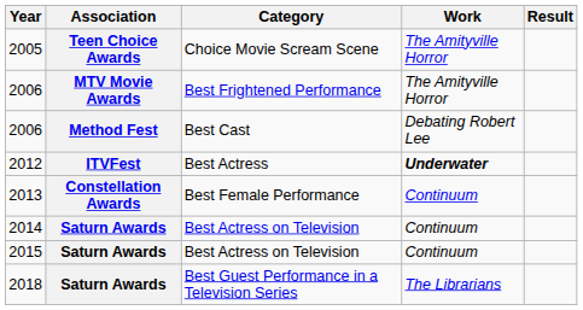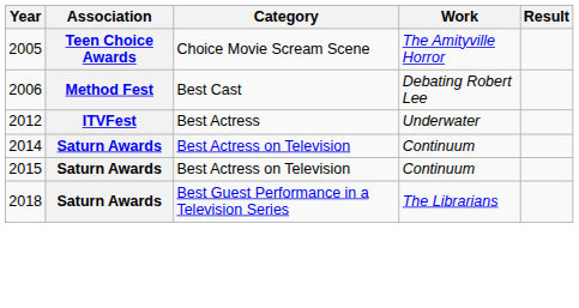 <table class="wikitable sortable plainrowheaders">
 <tr>
 <th scope="col">Year</th>
 <th scope="col">Association</th>
 <th scope="col">Category</th>
 <th scope="col">Work</th>
 <th scope="col" class="unsortable">Result</th>
 </tr>
 <tr>
 <td style="text-align:center;">2005</td>
 <th scope="row"><a href='#'>Teen Choice Awards</a></th>
 <td>Choice Movie Scream Scene</td>
 <td data-sort-value="Amityville Horror, The"><em><a href='#'>The Amityville Horror</a></em></td>
 <td></td>
 </tr>
 <tr>
 <td style="text-align:center;">2006</td>
-<th scope="row"><a href='#'>MTV Movie Awards</a></th>
-<td><a href='#'>Best Frightened Performance</a></td>
-<td data-sort-value="Amityville Horror, The"><em>The Amityville Horror</em></td>
-<td></td>
-</tr>
-<tr>
-<td style="text-align:center;">2006</td>
 <th scope="row"><a href='#'>Method Fest</a></th>
 <td>Best Cast</td>
 <td><em>Debating Robert Lee</em></td>
 <td></td>
 </tr>
 <tr>
 <td style="text-align:center;">2012</td>
 <th scope="row"><a href='#'>ITVFest</a></th>
 <td>Best Actress</td>
-<td><strong><em>Underwater</em></strong></td>
-<td></td>
-</tr>
-<tr>
-<td style="text-align:center;">2013</td>
-<th scope="row"><a href='#'>Constellation Awards</a></th>
-<td>Best Female Performance</td>
-<td><em><a href='#'>Continuum</a></em></td>
+<td><em>Underwater</em></td>
 <td></td>
 </tr>
 <tr>
 <td style="text-align:center;">2014</td>
 <th scope="row"><a href='#'>Saturn Awards</a></th>
 <td><a href='#'>Best Actress on Television</a></td>
 <td><em>Continuum</em></td>
 <td></td>
 </tr>
 <tr>
 <td style="text-align:center;">2015</td>
 <th scope="row">Saturn Awards</th>
 <td>Best Actress on Television</td>
 <td><em>Continuum</em></td>
 <td></td>
 </tr>
 <tr>
 <td style="text-align:center;">2018</td>
 <th scope="row">Saturn Awards</th>
 <td><a href='#'>Best Guest Performance in a Television Series</a></td>
 <td data-sort-value="Librarians, The"><em><a href='#'>The Librarians</a></em></td>
 <td></td>
 </tr>
 </table>
